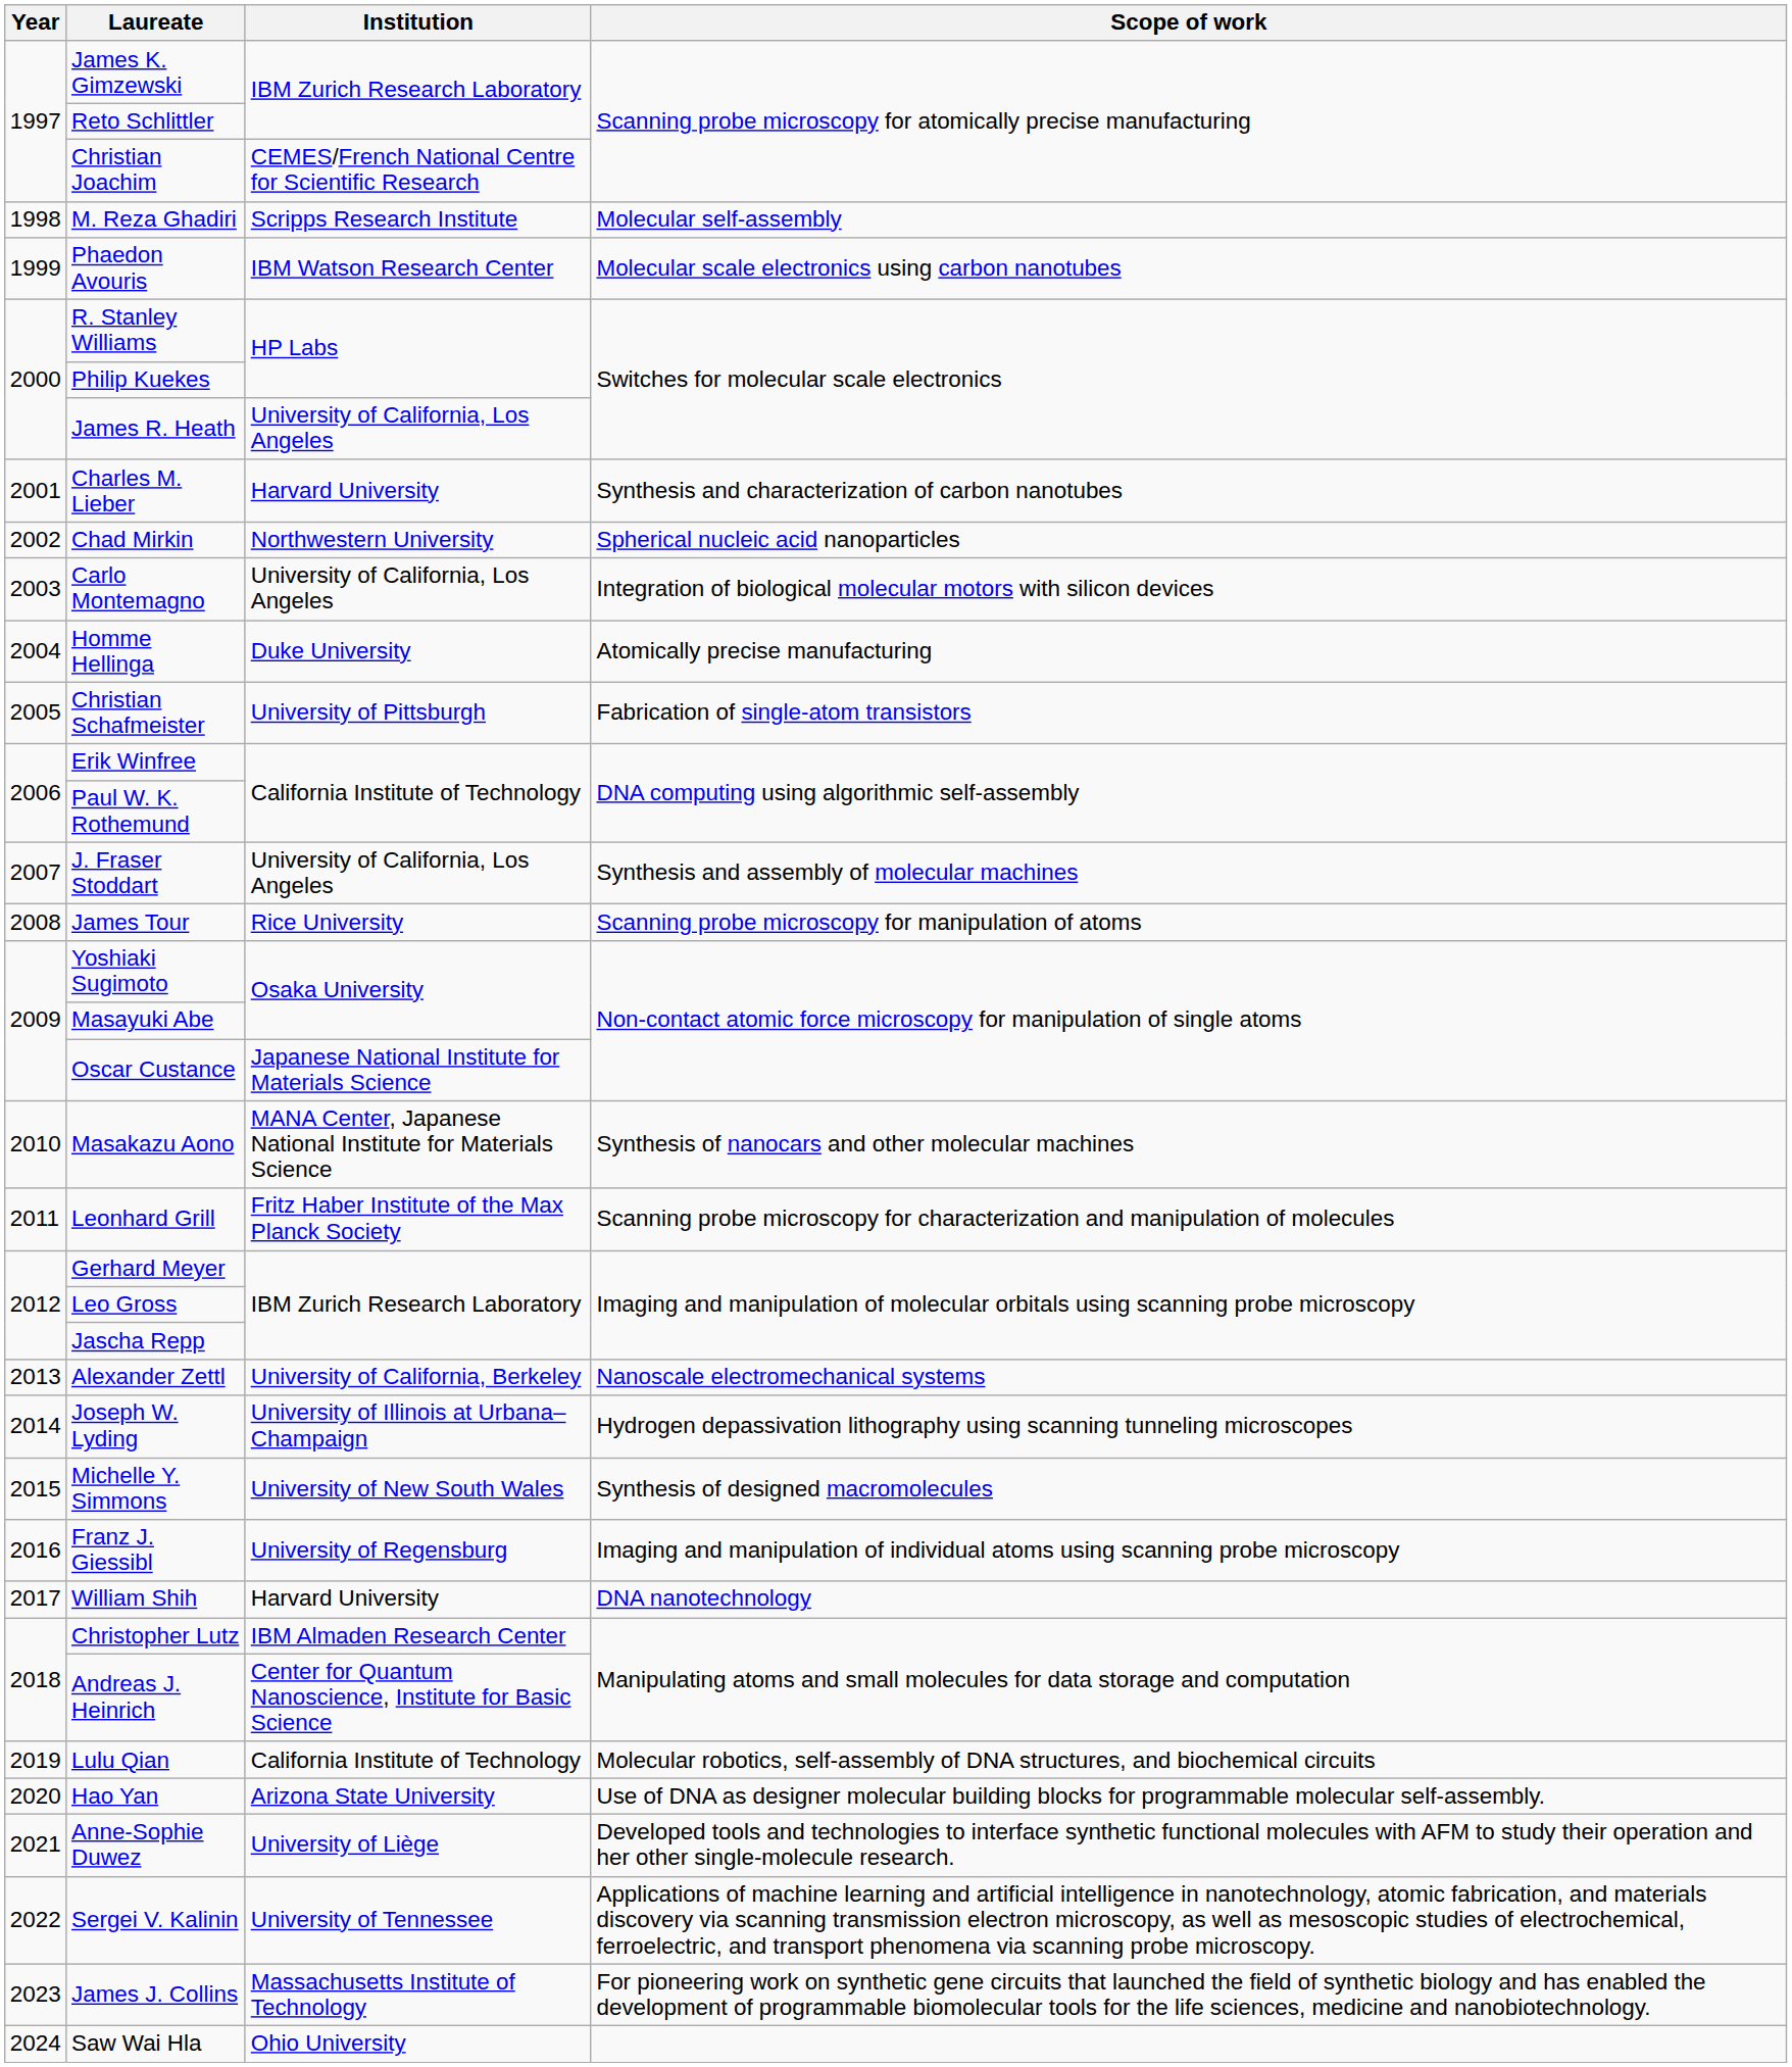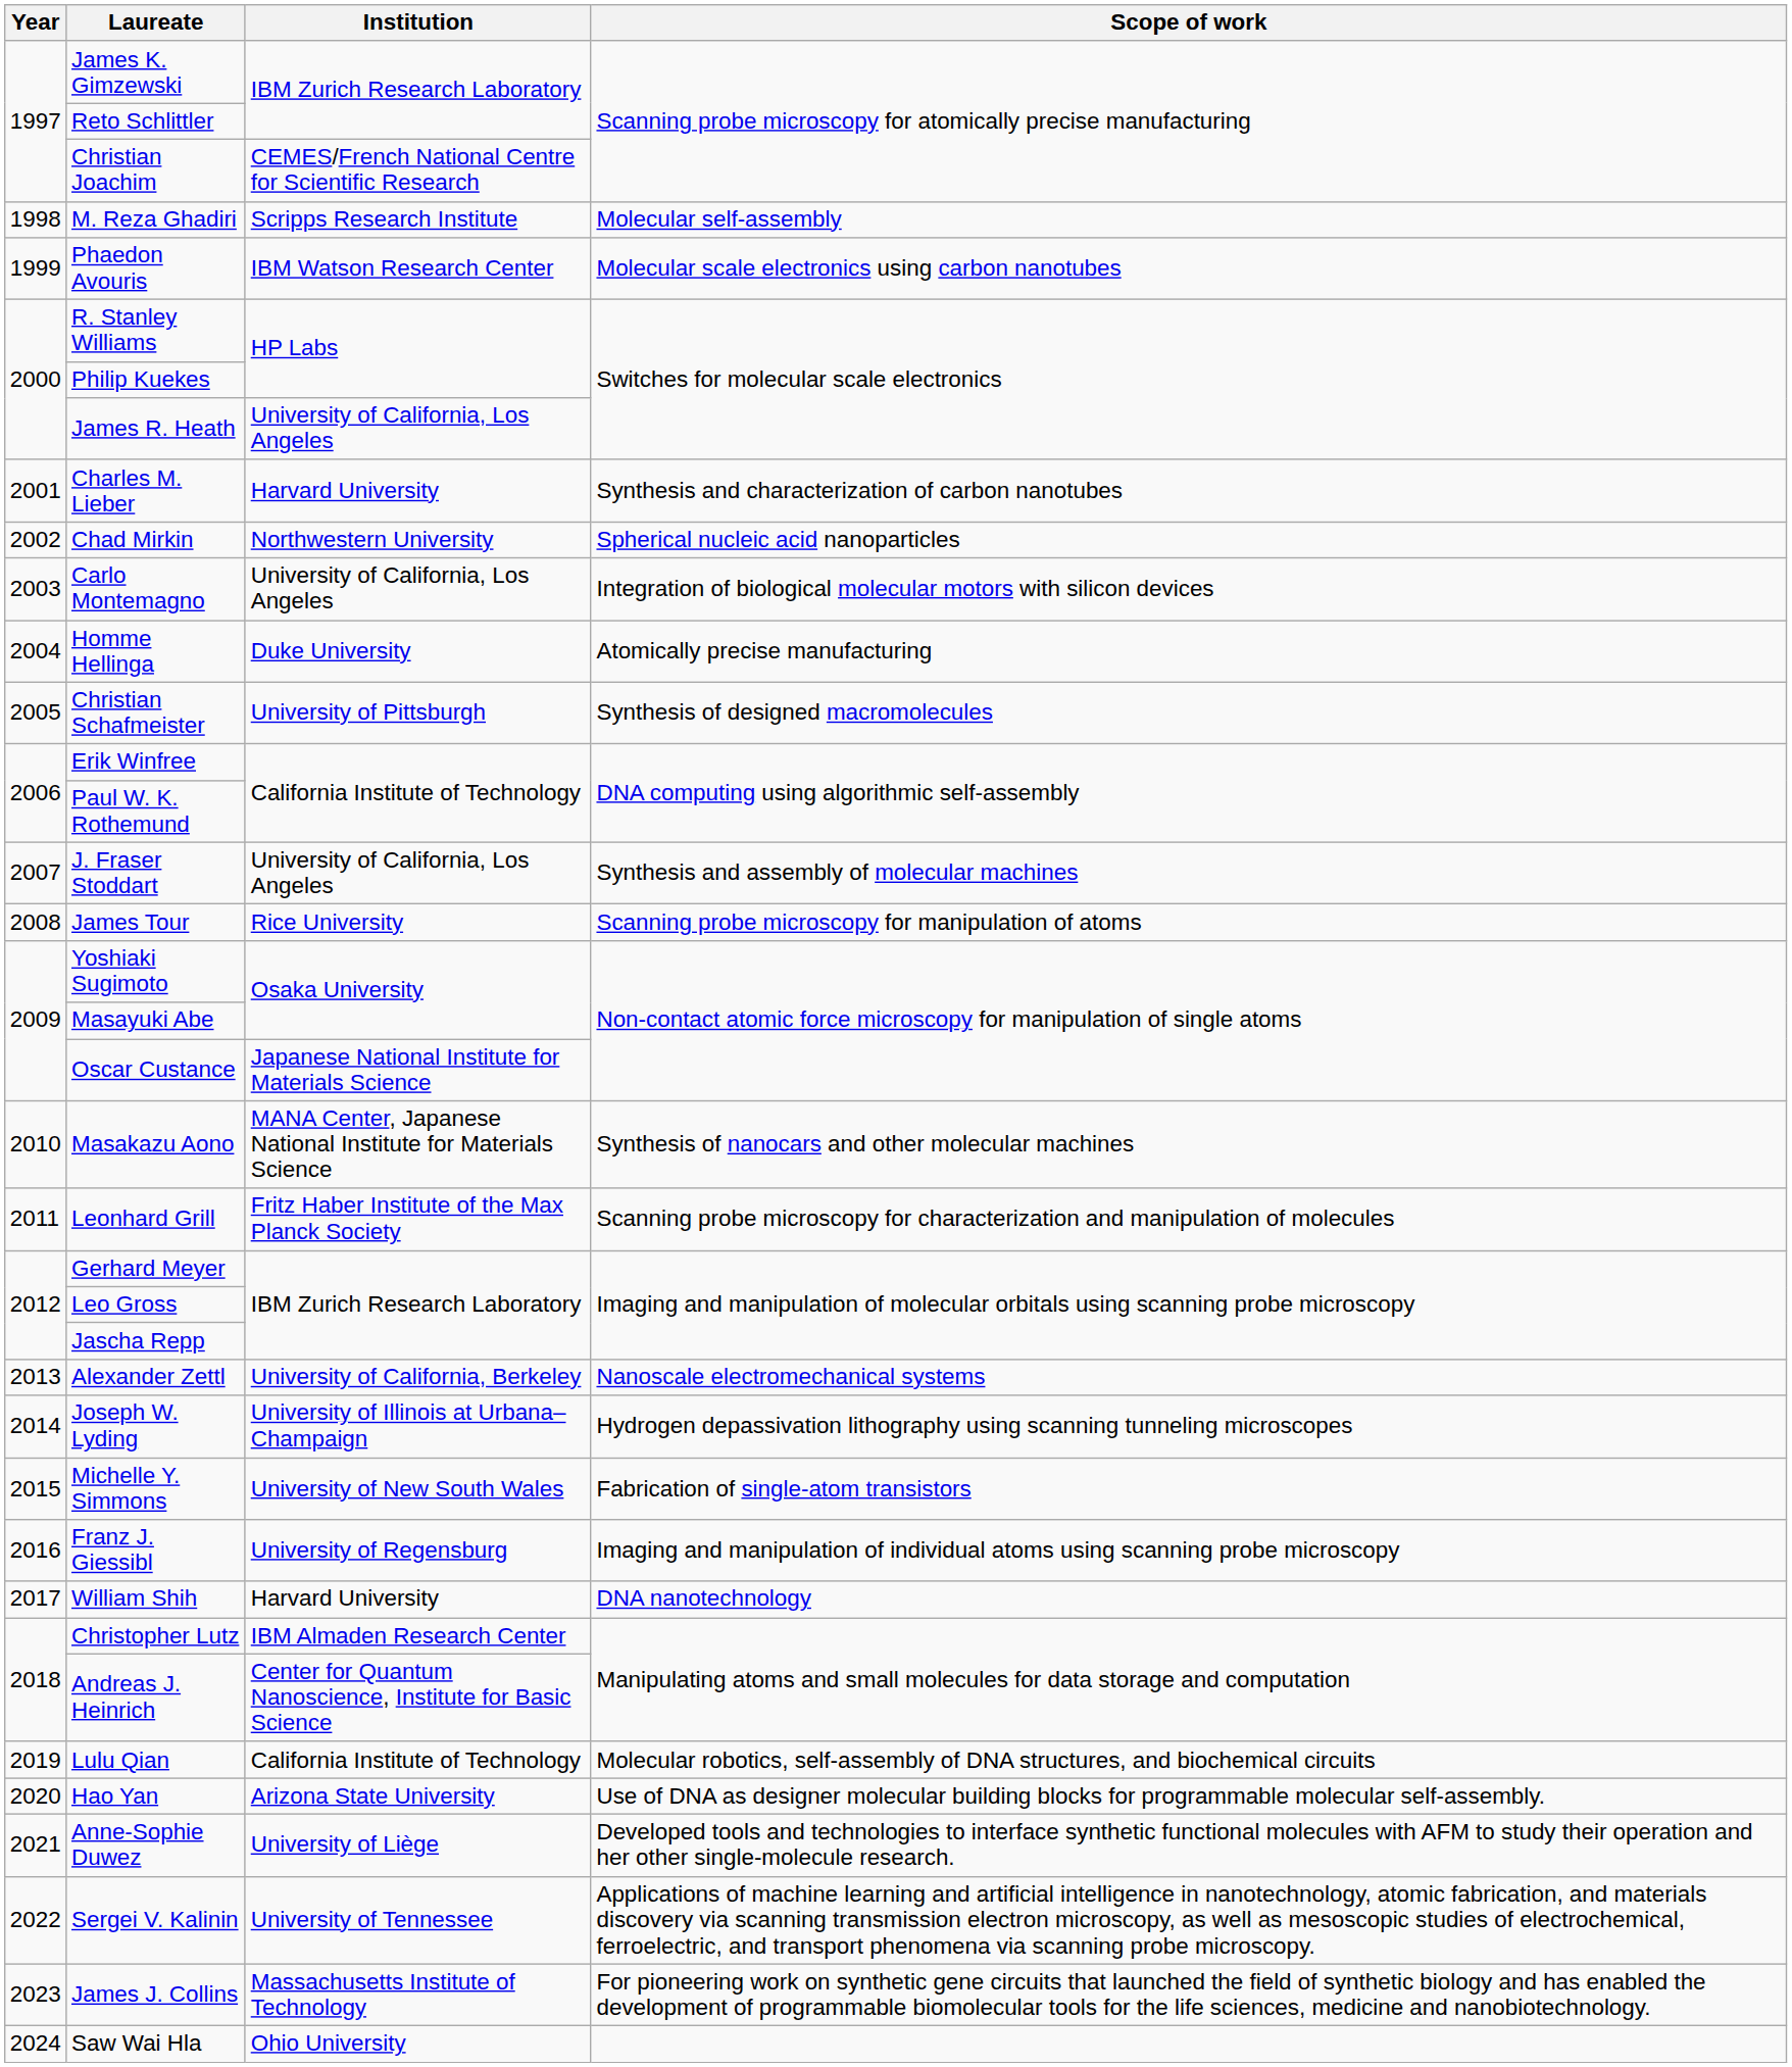 <table class="wikitable">
 <tr>
 <th>Year</th>
 <th>Laureate</th>
 <th>Institution</th>
 <th>Scope of work</th>
 </tr>
 <tr>
 <td rowspan="3">1997</td>
 <td><a href='#'>James K. Gimzewski</a></td>
 <td rowspan="2"><a href='#'>IBM Zurich Research Laboratory</a></td>
 <td rowspan="3"><a href='#'>Scanning probe microscopy</a> for atomically precise manufacturing</td>
 </tr>
 <tr>
 <td><a href='#'>Reto Schlittler</a></td>
 </tr>
 <tr>
 <td><a href='#'>Christian Joachim</a></td>
 <td><a href='#'>CEMES</a>/<a href='#'>French National Centre for Scientific Research</a></td>
 </tr>
 <tr>
 <td>1998</td>
 <td><a href='#'>M. Reza Ghadiri</a></td>
 <td><a href='#'>Scripps Research Institute</a></td>
 <td><a href='#'>Molecular self-assembly</a></td>
 </tr>
 <tr>
 <td>1999</td>
 <td><a href='#'>Phaedon Avouris</a></td>
 <td><a href='#'>IBM Watson Research Center</a></td>
 <td><a href='#'>Molecular scale electronics</a> using <a href='#'>carbon nanotubes</a></td>
 </tr>
 <tr>
 <td rowspan="3">2000</td>
 <td><a href='#'>R. Stanley Williams</a></td>
 <td rowspan="2"><a href='#'>HP Labs</a></td>
 <td rowspan="3">Switches for molecular scale electronics</td>
 </tr>
 <tr>
 <td><a href='#'>Philip Kuekes</a></td>
 </tr>
 <tr>
 <td><a href='#'>James R. Heath</a></td>
 <td><a href='#'>University of California, Los Angeles</a></td>
 </tr>
 <tr>
 <td>2001</td>
 <td><a href='#'>Charles M. Lieber</a></td>
 <td><a href='#'>Harvard University</a></td>
 <td>Synthesis and characterization of carbon nanotubes</td>
 </tr>
 <tr>
 <td>2002</td>
 <td><a href='#'>Chad Mirkin</a></td>
 <td><a href='#'>Northwestern University</a></td>
 <td><a href='#'>Spherical nucleic acid</a> nanoparticles</td>
 </tr>
 <tr>
 <td>2003</td>
 <td><a href='#'>Carlo Montemagno</a></td>
 <td>University of California, Los Angeles</td>
 <td>Integration of biological <a href='#'>molecular motors</a> with silicon devices</td>
 </tr>
 <tr>
 <td>2004</td>
 <td><a href='#'>Homme Hellinga</a></td>
 <td><a href='#'>Duke University</a></td>
 <td>Atomically precise manufacturing</td>
 </tr>
 <tr>
 <td>2005</td>
 <td><a href='#'>Christian Schafmeister</a></td>
 <td><a href='#'>University of Pittsburgh</a></td>
-<td>Fabrication of <a href='#'>single-atom transistors</a></td>
+<td>Synthesis of designed <a href='#'>macromolecules</a></td>
 </tr>
 <tr>
 <td rowspan="2">2006</td>
 <td><a href='#'>Erik Winfree</a></td>
 <td rowspan="2">California Institute of Technology</td>
 <td rowspan="2"><a href='#'>DNA computing</a> using algorithmic self-assembly</td>
 </tr>
 <tr>
 <td><a href='#'>Paul W. K. Rothemund</a></td>
 </tr>
 <tr>
 <td>2007</td>
 <td><a href='#'>J. Fraser Stoddart</a></td>
 <td>University of California, Los Angeles</td>
 <td>Synthesis and assembly of <a href='#'>molecular machines</a></td>
 </tr>
 <tr>
 <td>2008</td>
 <td><a href='#'>James Tour</a></td>
 <td><a href='#'>Rice University</a></td>
 <td><a href='#'>Scanning probe microscopy</a> for manipulation of atoms</td>
 </tr>
 <tr>
 <td rowspan="3">2009</td>
 <td><a href='#'>Yoshiaki Sugimoto</a></td>
 <td rowspan="2"><a href='#'>Osaka University</a></td>
 <td rowspan="3"><a href='#'>Non-contact atomic force microscopy</a> for manipulation of single atoms</td>
 </tr>
 <tr>
 <td><a href='#'>Masayuki Abe</a></td>
 </tr>
 <tr>
 <td><a href='#'>Oscar Custance</a></td>
 <td><a href='#'>Japanese National Institute for Materials Science</a></td>
 </tr>
 <tr>
 <td>2010</td>
 <td><a href='#'>Masakazu Aono</a></td>
 <td><a href='#'>MANA Center</a>, Japanese National Institute for Materials Science</td>
 <td>Synthesis of <a href='#'>nanocars</a> and other molecular machines</td>
 </tr>
 <tr>
 <td>2011</td>
 <td><a href='#'>Leonhard Grill</a></td>
 <td><a href='#'>Fritz Haber Institute of the Max Planck Society</a></td>
 <td>Scanning probe microscopy for characterization and manipulation of molecules</td>
 </tr>
 <tr>
 <td rowspan="3">2012</td>
 <td><a href='#'>Gerhard Meyer</a></td>
 <td rowspan="3">IBM Zurich Research Laboratory</td>
 <td rowspan="3">Imaging and manipulation of molecular orbitals using scanning probe microscopy</td>
 </tr>
 <tr>
 <td><a href='#'>Leo Gross</a></td>
 </tr>
 <tr>
 <td><a href='#'>Jascha Repp</a></td>
 </tr>
 <tr>
 <td>2013</td>
 <td><a href='#'>Alexander Zettl</a></td>
 <td><a href='#'>University of California, Berkeley</a></td>
 <td><a href='#'>Nanoscale electromechanical systems</a></td>
 </tr>
 <tr>
 <td>2014</td>
 <td><a href='#'>Joseph W. Lyding</a></td>
 <td><a href='#'>University of Illinois at Urbana–Champaign</a></td>
 <td>Hydrogen depassivation lithography using scanning tunneling microscopes</td>
 </tr>
 <tr>
 <td>2015</td>
 <td><a href='#'>Michelle Y. Simmons</a></td>
 <td><a href='#'>University of New South Wales</a></td>
-<td>Synthesis of designed <a href='#'>macromolecules</a></td>
+<td>Fabrication of <a href='#'>single-atom transistors</a></td>
 </tr>
 <tr>
 <td>2016</td>
 <td><a href='#'>Franz J. Giessibl</a></td>
 <td><a href='#'>University of Regensburg</a></td>
 <td>Imaging and manipulation of individual atoms using scanning probe microscopy</td>
 </tr>
 <tr>
 <td>2017</td>
 <td><a href='#'>William Shih</a></td>
 <td>Harvard University</td>
 <td><a href='#'>DNA nanotechnology</a></td>
 </tr>
 <tr>
 <td rowspan="2">2018</td>
 <td><a href='#'>Christopher Lutz</a></td>
 <td><a href='#'>IBM Almaden Research Center</a></td>
 <td rowspan="2">Manipulating atoms and small molecules for data storage and computation</td>
 </tr>
 <tr>
 <td><a href='#'>Andreas J. Heinrich</a></td>
 <td><a href='#'>Center for Quantum Nanoscience</a>, <a href='#'>Institute for Basic Science</a></td>
 </tr>
 <tr>
 <td>2019</td>
 <td><a href='#'>Lulu Qian</a></td>
 <td>California Institute of Technology</td>
 <td>Molecular robotics, self-assembly of DNA structures, and biochemical circuits</td>
 </tr>
 <tr>
 <td>2020</td>
 <td><a href='#'>Hao Yan</a></td>
 <td><a href='#'>Arizona State University</a></td>
 <td>Use of DNA as designer molecular building blocks for programmable molecular self-assembly.</td>
 </tr>
 <tr>
 <td>2021</td>
 <td><a href='#'>Anne-Sophie Duwez</a></td>
 <td><a href='#'>University of Liège</a></td>
 <td>Developed tools and technologies to interface synthetic functional molecules with AFM to study their operation and her other single-molecule research.</td>
 </tr>
 <tr>
 <td>2022</td>
 <td><a href='#'>Sergei V. Kalinin</a></td>
 <td><a href='#'>University of Tennessee</a></td>
 <td>Applications of machine learning and artificial intelligence in nanotechnology, atomic fabrication, and materials discovery via scanning transmission electron microscopy, as well as mesoscopic studies of electrochemical, ferroelectric, and transport phenomena via scanning probe microscopy.</td>
 </tr>
 <tr>
 <td>2023</td>
 <td><a href='#'>James J. Collins</a></td>
 <td><a href='#'>Massachusetts Institute of Technology</a></td>
 <td>For pioneering work on synthetic gene circuits that launched the field of synthetic biology and has enabled the development of programmable biomolecular tools for the life sciences, medicine and nanobiotechnology.</td>
 </tr>
 <tr>
 <td>2024</td>
 <td>Saw Wai Hla</td>
 <td><a href='#'>Ohio University</a></td>
 <td></td>
 </tr>
 </table>
